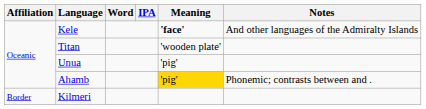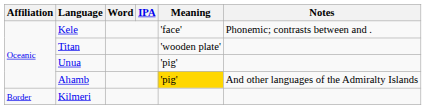 <table class="wikitable">
 <tr>
 <th>Affiliation</th>
 <th colspan=2>Language</th>
 <th>Word</th>
 <th><a href='#'>IPA</a></th>
 <th>Meaning</th>
 <th>Notes</th>
 </tr>
 <tr>
 <td rowspan="4"><small><a href='#'>Oceanic</a></small></td>
 <td colspan="2"><a href='#'>Kele</a></td>
 <td colspan="2"></td>
-<td><strong>'face'</strong></td>
-<td>And other languages of the Admiralty Islands</td>
+<td>'face'</td>
+<td>Phonemic; contrasts between  and .</td>
 </tr>
 <tr>
 <td colspan="2"><a href='#'>Titan</a></td>
 <td colspan="2"></td>
 <td>'wooden plate'</td>
 <td></td>
 </tr>
 <tr>
 <td colspan="2"><a href='#'>Unua</a></td>
 <td colspan="2"></td>
 <td>'pig'</td>
 <td></td>
 </tr>
 <tr>
 <td colspan="2"><a href='#'>Ahamb</a></td>
 <td colspan="2"></td>
 <td style="background: gold;">'pig'</td>
-<td>Phonemic; contrasts between  and .</td>
+<td>And other languages of the Admiralty Islands</td>
 </tr>
 <tr>
 <td><small><a href='#'>Border</a></small></td>
 <td colspan="2"><a href='#'>Kilmeri</a></td>
 <td colspan="2"></td>
 <td></td>
 <td></td>
 </tr>
 </table>
